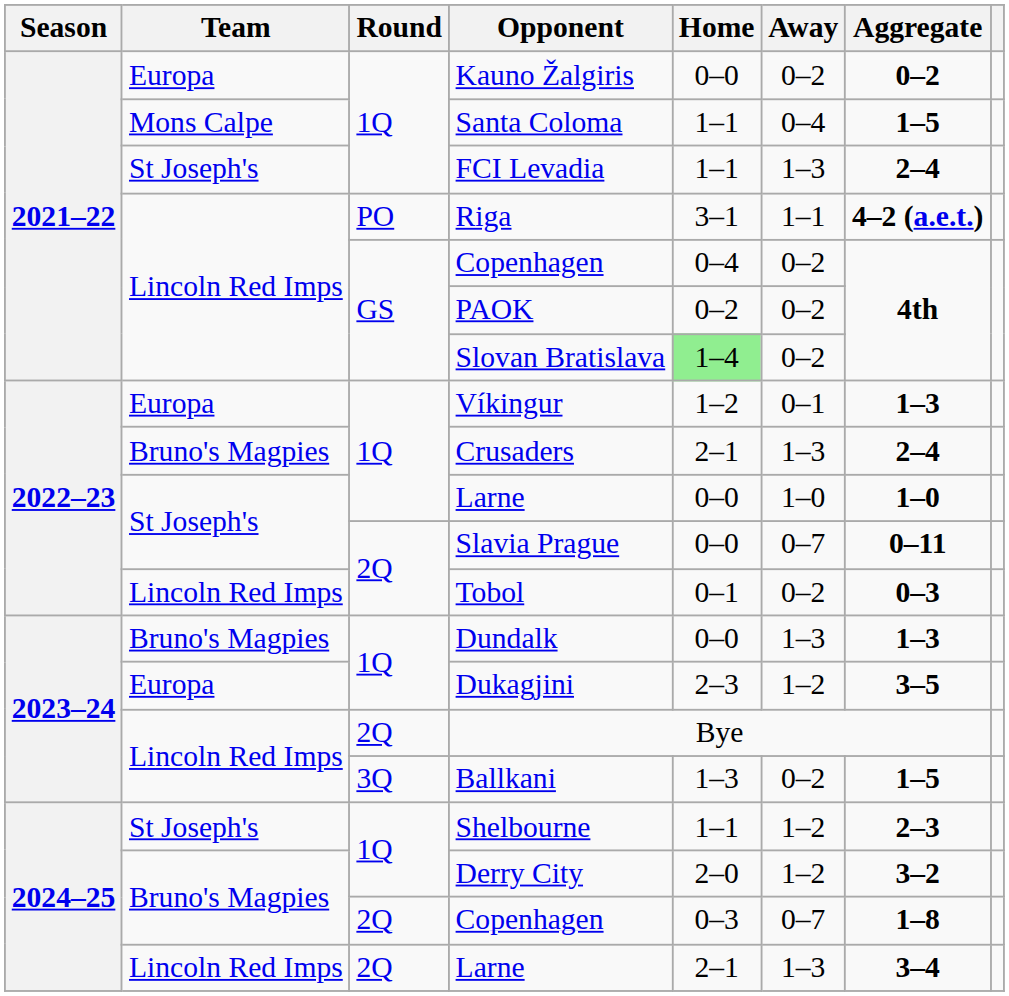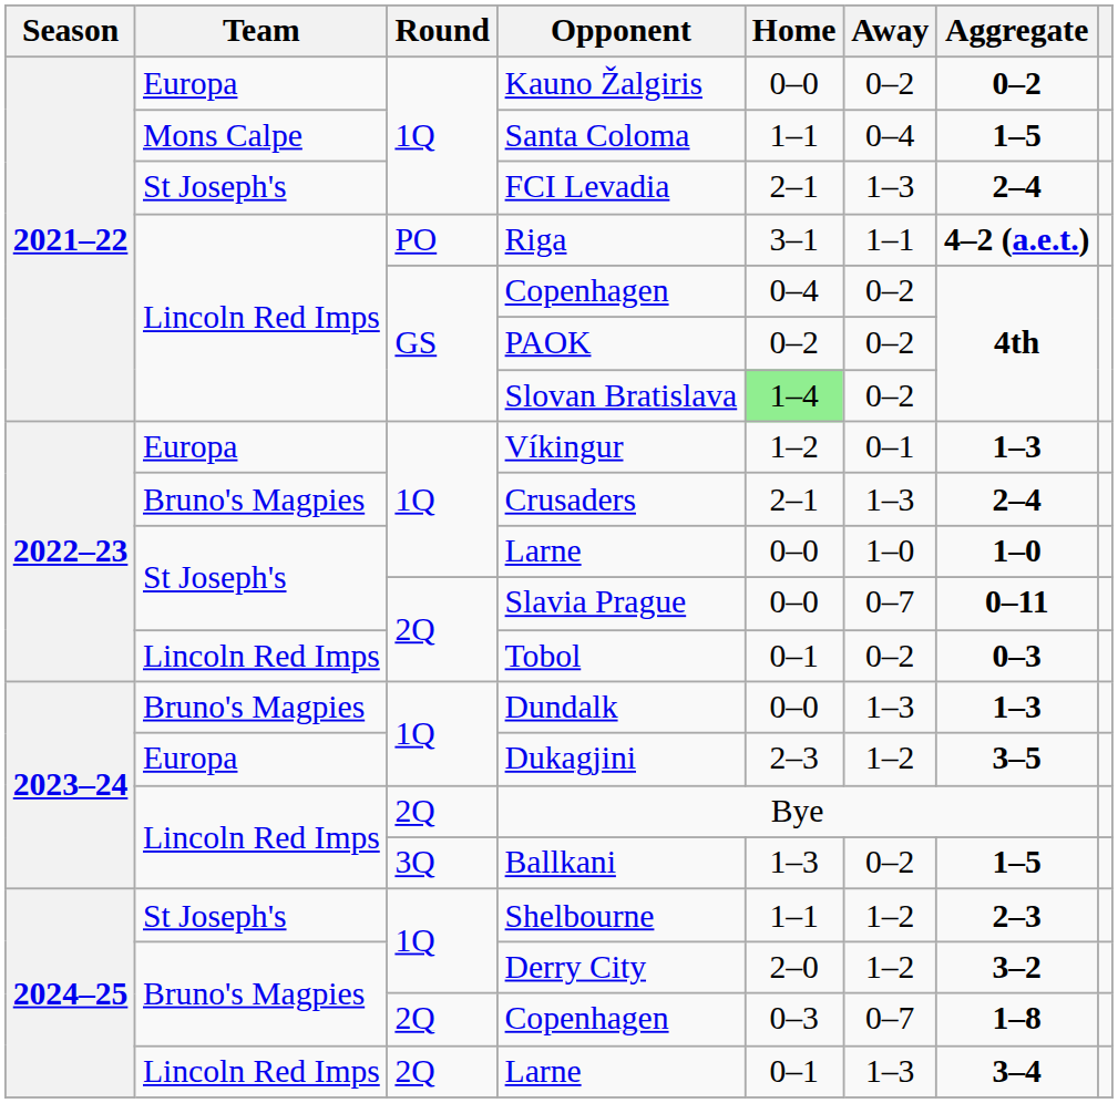 <table class="wikitable plainrowheaders">
 <tr>
 <th scope="col">Season</th>
 <th scope="col">Team</th>
 <th scope="col">Round</th>
 <th scope="col">Opponent</th>
 <th scope="col">Home</th>
 <th scope="col">Away</th>
 <th scope="col">Aggregate</th>
 <th scope="col"></th>
 </tr>
 <tr>
 <th rowspan=7 scope=row><a href='#'>2021–22</a></th>
 <td rowspan=1><a href='#'>Europa</a></td>
 <td rowspan=3><a href='#'>1Q</a></td>
 <td> <a href='#'>Kauno Žalgiris</a></td>
 <td style="text-align:center;">0–0</td>
 <td style="text-align:center;">0–2</td>
 <td style="text-align:center;"><strong>0–2</strong></td>
 <td></td>
 </tr>
 <tr>
 <td rowspan=1><a href='#'>Mons Calpe</a></td>
 <td> <a href='#'>Santa Coloma</a></td>
 <td style="text-align:center;">1–1</td>
 <td style="text-align:center;">0–4</td>
 <td style="text-align:center;"><strong>1–5</strong></td>
 <td></td>
 </tr>
 <tr>
 <td rowspan=1><a href='#'>St Joseph's</a></td>
 <td> <a href='#'>FCI Levadia</a></td>
-<td style="text-align:center;">1–1</td>
+<td style="text-align:center;">2–1</td>
 <td style="text-align:center;">1–3</td>
 <td style="text-align:center;"><strong>2–4</strong></td>
 <td></td>
 </tr>
 <tr>
 <td rowspan=4><a href='#'>Lincoln Red Imps</a></td>
 <td><a href='#'>PO</a></td>
 <td> <a href='#'>Riga</a></td>
 <td style="text-align:center;">3–1</td>
 <td style="text-align:center;">1–1</td>
 <td style="text-align:center;"><strong>4–2 (<a href='#'>a.e.t.</a>)</strong></td>
 <td></td>
 </tr>
 <tr>
 <td rowspan=3><a href='#'>GS</a></td>
 <td> <a href='#'>Copenhagen</a></td>
 <td style="text-align:center;">0–4</td>
 <td style="text-align:center;">0–2</td>
 <td rowspan=3 style="text-align:center;"><strong>4th</strong></td>
 <td rowspan=3></td>
 </tr>
 <tr>
 <td> <a href='#'>PAOK</a></td>
 <td style="text-align:center;">0–2</td>
 <td style="text-align:center;">0–2</td>
 </tr>
 <tr>
 <td> <a href='#'>Slovan Bratislava</a></td>
 <td style="background: lightgreen; text-align:center;">1–4</td>
 <td style="text-align:center;">0–2</td>
 </tr>
 <tr>
 <th rowspan=5 scope=row><a href='#'>2022–23</a></th>
 <td rowspan=1><a href='#'>Europa</a></td>
 <td rowspan=3><a href='#'>1Q</a></td>
 <td> <a href='#'>Víkingur</a></td>
 <td style="text-align:center;">1–2</td>
 <td style="text-align:center;">0–1</td>
 <td style="text-align:center;"><strong>1–3</strong></td>
 <td></td>
 </tr>
 <tr>
 <td rowspan=1><a href='#'>Bruno's Magpies</a></td>
 <td> <a href='#'>Crusaders</a></td>
 <td style="text-align:center;">2–1</td>
 <td style="text-align:center;">1–3</td>
 <td style="text-align:center;"><strong>2–4</strong></td>
 <td></td>
 </tr>
 <tr>
 <td rowspan=2><a href='#'>St Joseph's</a></td>
 <td><a href='#'>Larne</a></td>
 <td style="text-align:center;">0–0</td>
 <td style="text-align:center;">1–0</td>
 <td style="text-align:center;"><strong>1–0</strong></td>
 <td></td>
 </tr>
 <tr>
 <td rowspan=2><a href='#'>2Q</a></td>
 <td><a href='#'>Slavia Prague</a></td>
 <td style="text-align:center;">0–0</td>
 <td style="text-align:center;">0–7</td>
 <td style="text-align:center;"><strong>0–11</strong></td>
 <td></td>
 </tr>
 <tr>
 <td rowspan=1><a href='#'>Lincoln Red Imps</a></td>
 <td> <a href='#'>Tobol</a></td>
 <td style="text-align:center;">0–1</td>
 <td style="text-align:center;">0–2</td>
 <td style="text-align:center;"><strong>0–3</strong></td>
 <td></td>
 </tr>
 <tr>
 <th rowspan=4 scope=row><a href='#'>2023–24</a></th>
 <td><a href='#'>Bruno's Magpies</a></td>
 <td rowspan=2><a href='#'>1Q</a></td>
 <td> <a href='#'>Dundalk</a></td>
 <td style="text-align:center;">0–0</td>
 <td style="text-align:center;">1–3</td>
 <td style="text-align:center;"><strong>1–3</strong></td>
 <td></td>
 </tr>
 <tr>
 <td><a href='#'>Europa</a></td>
 <td> <a href='#'>Dukagjini</a></td>
 <td style="text-align:center;">2–3</td>
 <td style="text-align:center;">1–2</td>
 <td style="text-align:center;"><strong>3–5</strong></td>
 <td></td>
 </tr>
 <tr>
 <td rowspan=2><a href='#'>Lincoln Red Imps</a></td>
 <td><a href='#'>2Q</a></td>
 <td colspan=4 align=center>Bye</td>
 <td></td>
 </tr>
 <tr>
 <td><a href='#'>3Q</a></td>
 <td> <a href='#'>Ballkani</a></td>
 <td style="text-align:center;">1–3</td>
 <td style="text-align:center;">0–2</td>
 <td style="text-align:center;"><strong>1–5</strong></td>
 <td></td>
 </tr>
 <tr>
 <th rowspan=4 scope=row><a href='#'>2024–25</a></th>
 <td><a href='#'>St Joseph's</a></td>
 <td rowspan=2><a href='#'>1Q</a></td>
 <td> <a href='#'>Shelbourne</a></td>
 <td style="text-align:center;">1–1</td>
 <td style="text-align:center;">1–2</td>
 <td style="text-align:center;"><strong>2–3</strong></td>
 <td></td>
 </tr>
 <tr>
 <td rowspan=2><a href='#'>Bruno's Magpies</a></td>
 <td> <a href='#'>Derry City</a></td>
 <td style="text-align:center;">2–0</td>
 <td style="text-align:center;">1–2</td>
 <td style="text-align:center;"><strong>3–2</strong></td>
 <td></td>
 </tr>
 <tr>
 <td><a href='#'>2Q</a></td>
 <td> <a href='#'>Copenhagen</a></td>
 <td style="text-align:center;">0–3</td>
 <td style="text-align:center;">0–7</td>
 <td style="text-align:center;"><strong>1–8</strong></td>
 <td></td>
 </tr>
 <tr>
 <td><a href='#'>Lincoln Red Imps</a></td>
 <td><a href='#'>2Q</a></td>
 <td> <a href='#'>Larne</a></td>
-<td style="text-align:center;">2–1</td>
+<td style="text-align:center;">0–1</td>
 <td style="text-align:center;">1–3</td>
 <td style="text-align:center;"><strong>3–4</strong></td>
 <td></td>
 </tr>
 </table>
